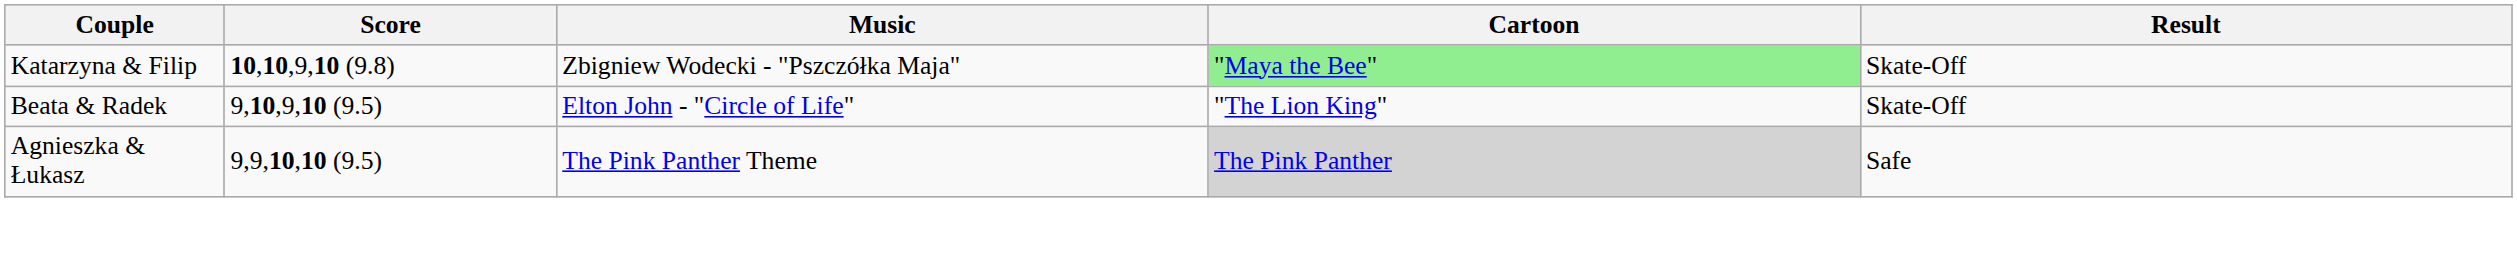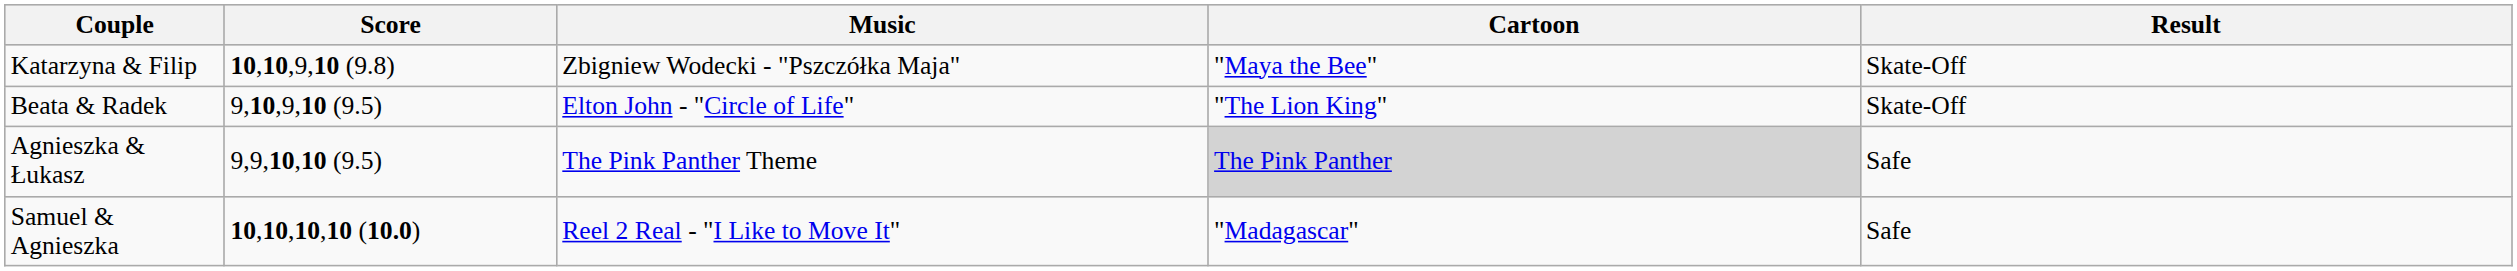 <table class="wikitable">
 <tr>
 <th style="width:130px;">Couple</th>
 <th style="width:200px;">Score</th>
 <th style="width:400px;">Music</th>
 <th style="width:400px;">Cartoon</th>
 <th style="width:400px;">Result</th>
 </tr>
 <tr>
 <td rowspan="1">Katarzyna & Filip</td>
 <td><strong>10</strong>,<strong>10</strong>,9,<strong>10</strong> (9.8)</td>
 <td>Zbigniew Wodecki - "Pszczółka Maja"</td>
-<td style="background: lightgreen;">"<a href='#'>Maya the Bee</a>"</td>
+<td>"<a href='#'>Maya the Bee</a>"</td>
 <td rowspan="1">Skate-Off</td>
 </tr>
 <tr>
 <td rowspan="1">Beata & Radek</td>
 <td>9,<strong>10</strong>,9,<strong>10</strong> (9.5)</td>
 <td><a href='#'>Elton John</a> - "<a href='#'>Circle of Life</a>"</td>
 <td>"<a href='#'>The Lion King</a>"</td>
 <td rowspan="1">Skate-Off</td>
 </tr>
 <tr>
 <td rowspan="1">Agnieszka & Łukasz</td>
 <td>9,9,<strong>10</strong>,<strong>10</strong> (9.5)</td>
 <td><a href='#'>The Pink Panther</a> Theme</td>
 <td style="background: lightgrey;"><a href='#'>The Pink Panther</a></td>
 <td rowspan="1">Safe</td>
 </tr>
+<tr>
+<td rowspan="1">Samuel & Agnieszka</td>
+<td><strong>10</strong>,<strong>10</strong>,<strong>10</strong>,<strong>10</strong> (<strong>10.0</strong>)</td>
+<td><a href='#'>Reel 2 Real</a> - "<a href='#'>I Like to Move It</a>"</td>
+<td>"<a href='#'>Madagascar</a>"</td>
+<td rowspan="1">Safe</td>
+</tr>
 </table>
